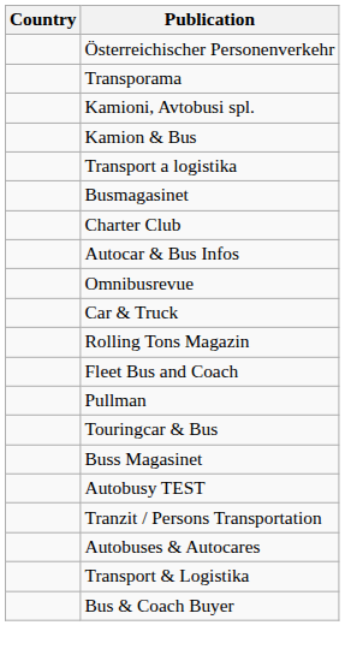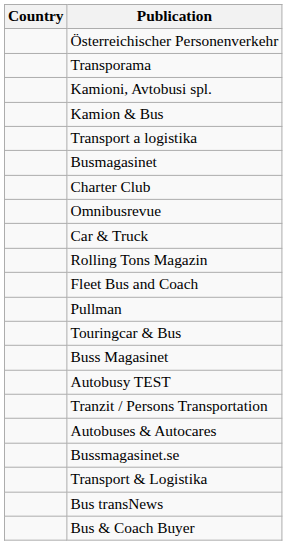 <table class="wikitable">
 <tr>
 <th>Country</th>
 <th>Publication</th>
 </tr>
 <tr>
 <td></td>
 <td>Österreichischer Personenverkehr</td>
 </tr>
 <tr>
 <td></td>
 <td>Transporama</td>
 </tr>
 <tr>
 <td></td>
 <td>Kamioni, Avtobusi spl.</td>
 </tr>
 <tr>
 <td></td>
 <td>Kamion & Bus</td>
 </tr>
 <tr>
 <td></td>
 <td>Transport a logistika</td>
 </tr>
 <tr>
 <td></td>
 <td>Busmagasinet</td>
 </tr>
 <tr>
 <td></td>
 <td>Charter Club</td>
-</tr>
-<tr>
-<td></td>
-<td>Autocar & Bus Infos</td>
 </tr>
 <tr>
 <td></td>
 <td>Omnibusrevue</td>
 </tr>
 <tr>
 <td></td>
 <td>Car & Truck</td>
 </tr>
 <tr>
 <td></td>
 <td>Rolling Tons Magazin</td>
 </tr>
 <tr>
 <td></td>
 <td>Fleet Bus and Coach</td>
 </tr>
 <tr>
 <td></td>
 <td>Pullman</td>
 </tr>
 <tr>
 <td></td>
 <td>Touringcar & Bus</td>
 </tr>
 <tr>
 <td></td>
 <td>Buss Magasinet</td>
 </tr>
 <tr>
 <td></td>
 <td>Autobusy TEST</td>
 </tr>
 <tr>
 <td></td>
 <td>Tranzit / Persons Transportation</td>
 </tr>
 <tr>
 <td></td>
 <td>Autobuses & Autocares</td>
 </tr>
 <tr>
 <td></td>
+<td>Bussmagasinet.se</td>
+</tr>
+<tr>
+<td></td>
 <td>Transport & Logistika</td>
+</tr>
+<tr>
+<td></td>
+<td>Bus transNews</td>
 </tr>
 <tr>
 <td></td>
 <td>Bus & Coach Buyer</td>
 </tr>
 </table>
